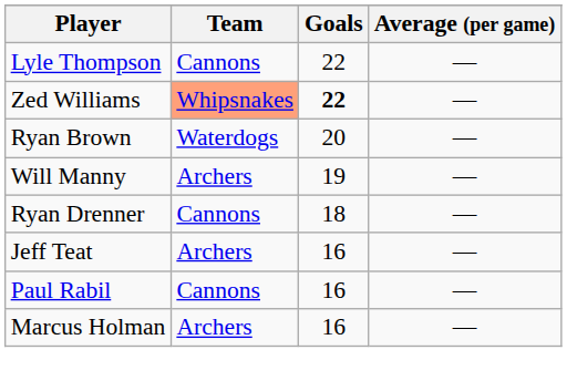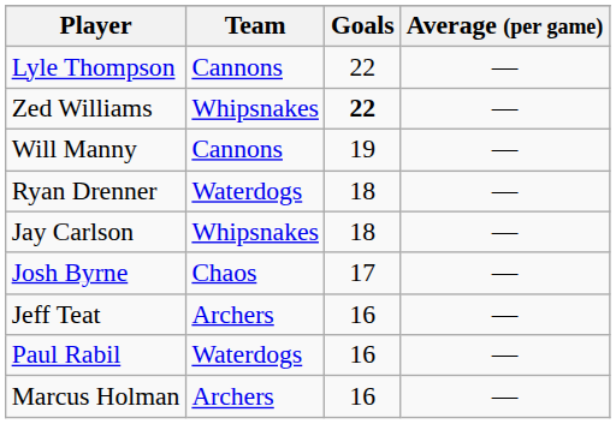 <table class="wikitable sortable" style="text-align:left;">
 <tr>
 </tr>
 <tr>
 <th>Player</th>
 <th>Team</th>
 <th>Goals</th>
 <th>Average <small>(per game)</small><br></th>
 </tr>
 <tr>
 <td><a href='#'>Lyle Thompson</a></td>
 <td><a href='#'>Cannons</a></td>
 <td style="text-align:center;">22</td>
 <td style="text-align:center;">—</td>
 </tr>
 <tr>
 <td>Zed Williams</td>
-<td style="background: lightsalmon;"><a href='#'>Whipsnakes</a></td>
+<td><a href='#'>Whipsnakes</a></td>
 <td style="text-align:center;"><strong>22</strong></td>
 <td style="text-align:center;">—</td>
 </tr>
 <tr>
-<td>Ryan Brown</td>
-<td><a href='#'>Waterdogs</a></td>
-<td style="text-align:center;">20</td>
-<td style="text-align:center;">—</td>
-</tr>
-<tr>
 <td>Will Manny</td>
-<td><a href='#'>Archers</a></td>
+<td><a href='#'>Cannons</a></td>
 <td style="text-align:center;">19</td>
 <td style="text-align:center;">—</td>
 </tr>
 <tr>
 <td>Ryan Drenner</td>
-<td><a href='#'>Cannons</a></td>
+<td><a href='#'>Waterdogs</a></td>
 <td style="text-align:center;">18</td>
+<td style="text-align:center;">—</td>
+</tr>
+<tr>
+<td>Jay Carlson</td>
+<td><a href='#'>Whipsnakes</a></td>
+<td style="text-align:center;">18</td>
+<td style="text-align:center;">—</td>
+</tr>
+<tr>
+<td><a href='#'>Josh Byrne</a></td>
+<td><a href='#'>Chaos</a></td>
+<td style="text-align:center;">17</td>
 <td style="text-align:center;">—</td>
 </tr>
 <tr>
 <td>Jeff Teat</td>
 <td><a href='#'>Archers</a></td>
 <td style="text-align:center;">16</td>
 <td style="text-align:center;">—</td>
 </tr>
 <tr>
 <td><a href='#'>Paul Rabil</a></td>
-<td><a href='#'>Cannons</a></td>
+<td><a href='#'>Waterdogs</a></td>
 <td style="text-align:center;">16</td>
 <td style="text-align:center;">—</td>
 </tr>
 <tr>
 <td>Marcus Holman</td>
 <td><a href='#'>Archers</a></td>
 <td style="text-align:center;">16</td>
 <td style="text-align:center;">—</td>
 </tr>
 </table>
